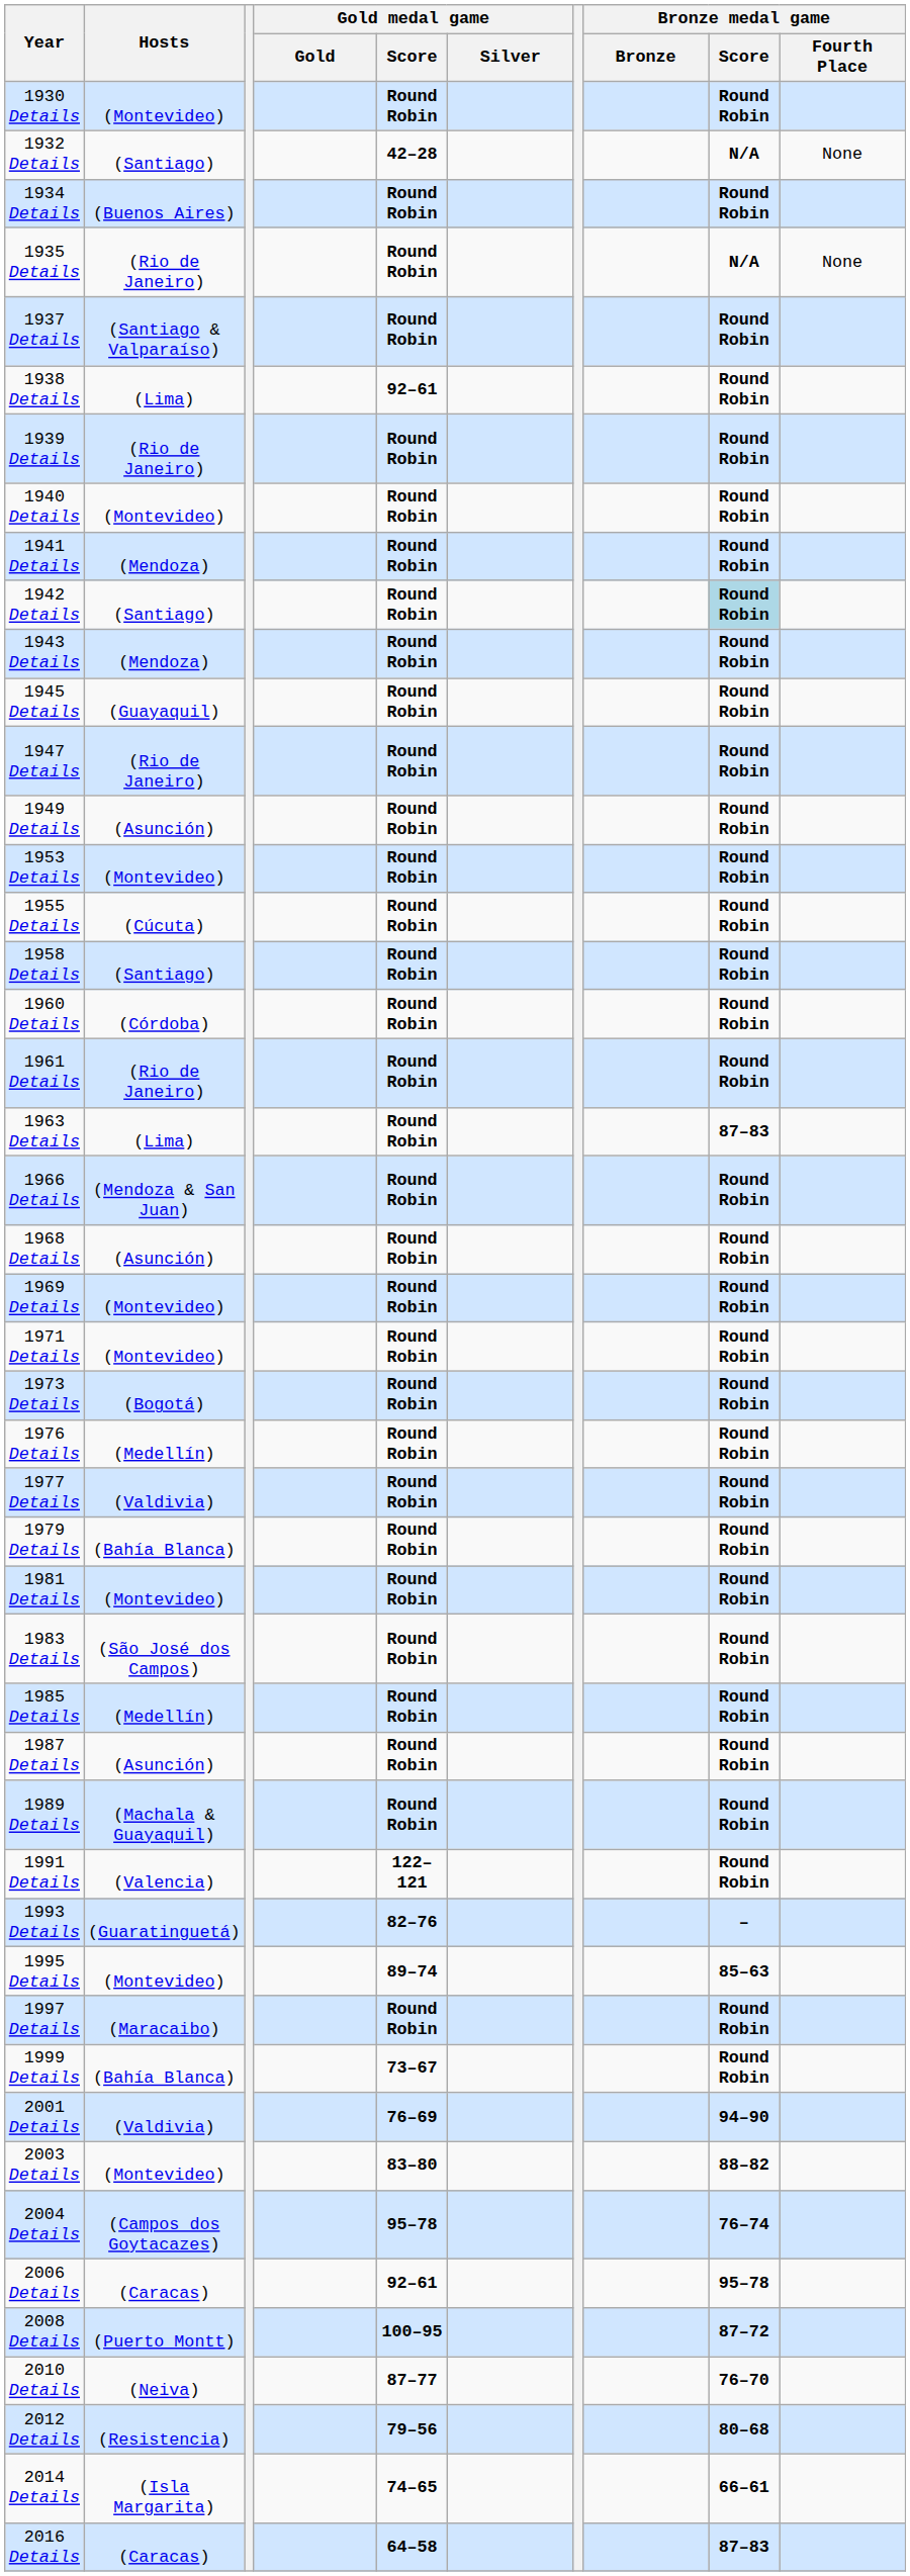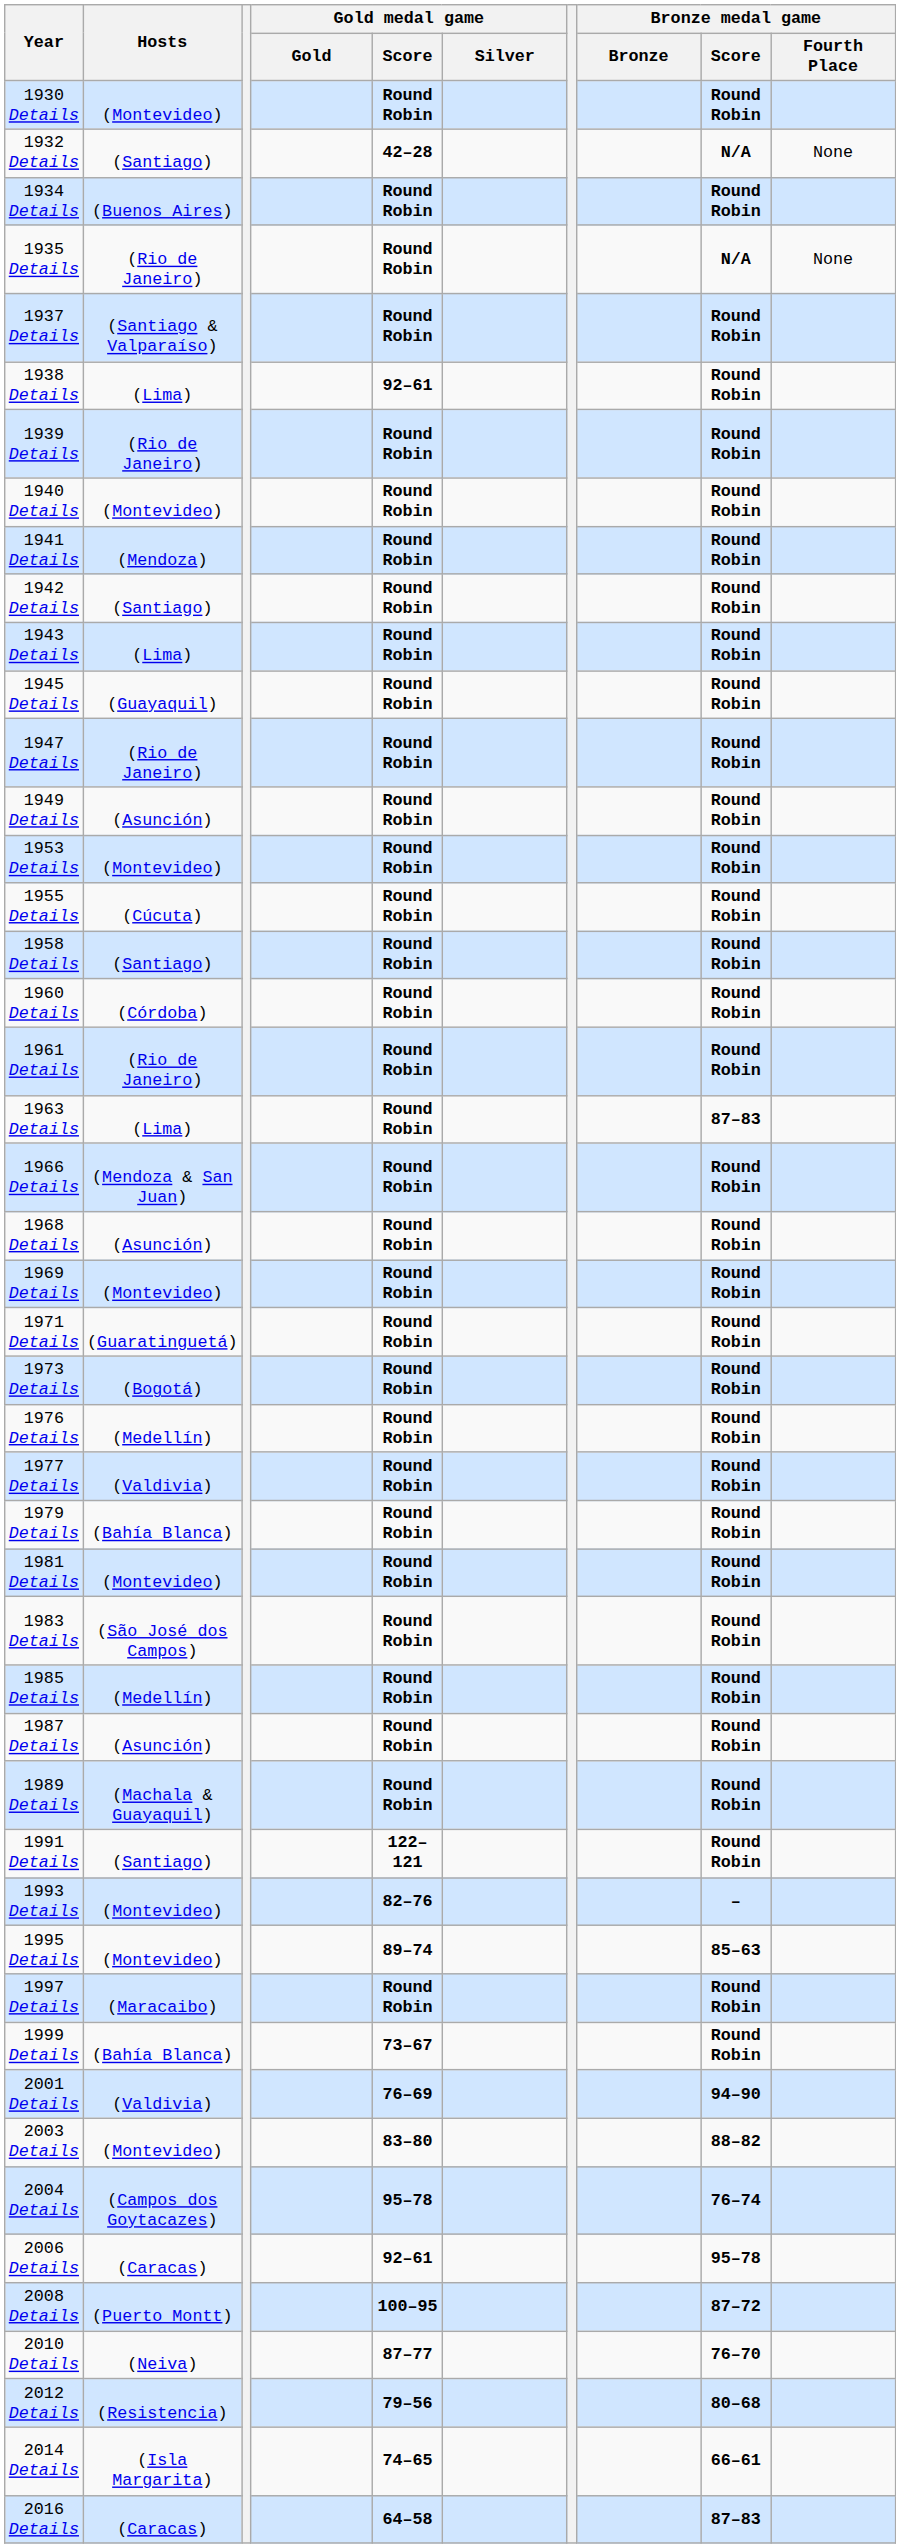 <table class=wikitable style="text-align:center; font-size:90%; width:100%">
 <tr>
 <th rowspan=2 width=5%>Year</th>
 <th rowspan=2 width=10%>Hosts</th>
 <th width=1% rowspan=49></th>
 <th colspan=3>Gold medal game</th>
 <th width=1% rowspan=49></th>
 <th colspan=3>Bronze medal game</th>
 </tr>
 <tr>
 <th width=15%>Gold</th>
 <th width=8%>Score</th>
 <th width=15%>Silver</th>
 <th width=15%>Bronze</th>
 <th width=8%>Score</th>
 <th width=15%>Fourth Place</th>
 </tr>
 <tr style="background:#D0E6FF;">
 <td>1930 <br> <em><a href='#'>Details</a></em></td>
 <td> <br> (<a href='#'>Montevideo</a>)</td>
 <td><strong></strong></td>
 <td><strong>Round Robin</strong></td>
 <td></td>
 <td></td>
 <td><strong>Round Robin</strong></td>
 <td></td>
 </tr>
 <tr>
 <td>1932 <br> <em><a href='#'>Details</a></em></td>
 <td> <br> (<a href='#'>Santiago</a>)</td>
 <td><strong></strong></td>
 <td><strong>42–28</strong></td>
 <td></td>
 <td></td>
 <td><strong>N/A</strong></td>
 <td>None</td>
 </tr>
 <tr style="background:#D0E6FF;">
 <td>1934 <br> <em><a href='#'>Details</a></em></td>
 <td> <br> (<a href='#'>Buenos Aires</a>)</td>
 <td><strong></strong></td>
 <td><strong>Round Robin</strong></td>
 <td></td>
 <td></td>
 <td><strong>Round Robin</strong></td>
 <td></td>
 </tr>
 <tr>
 <td>1935 <br> <em><a href='#'>Details</a></em></td>
 <td> <br> (<a href='#'>Rio de Janeiro</a>)</td>
 <td><strong></strong></td>
 <td><strong>Round Robin</strong></td>
 <td></td>
 <td></td>
 <td><strong>N/A</strong></td>
 <td>None</td>
 </tr>
 <tr style="background:#D0E6FF;">
 <td>1937 <br> <em><a href='#'>Details</a></em></td>
 <td> <br> (<a href='#'>Santiago</a> & <a href='#'>Valparaíso</a>)</td>
 <td><strong></strong></td>
 <td><strong>Round Robin</strong></td>
 <td></td>
 <td></td>
 <td><strong>Round Robin</strong></td>
 <td></td>
 </tr>
 <tr>
 <td>1938 <br> <em><a href='#'>Details</a></em></td>
 <td> <br> (<a href='#'>Lima</a>)</td>
 <td><strong></strong></td>
 <td><strong>92–61</strong></td>
 <td></td>
 <td></td>
 <td><strong>Round Robin</strong></td>
 <td></td>
 </tr>
 <tr style="background:#D0E6FF;">
 <td>1939 <br> <em><a href='#'>Details</a></em></td>
 <td> <br> (<a href='#'>Rio de Janeiro</a>)</td>
 <td><strong></strong></td>
 <td><strong>Round Robin</strong></td>
 <td></td>
 <td></td>
 <td><strong>Round Robin</strong></td>
 <td></td>
 </tr>
 <tr>
 <td>1940 <br> <em><a href='#'>Details</a></em></td>
 <td> <br> (<a href='#'>Montevideo</a>)</td>
 <td><strong></strong></td>
 <td><strong>Round Robin</strong></td>
 <td></td>
 <td></td>
 <td><strong>Round Robin</strong></td>
 <td></td>
 </tr>
 <tr style="background:#D0E6FF;">
 <td>1941 <br> <em><a href='#'>Details</a></em></td>
 <td> <br> (<a href='#'>Mendoza</a>)</td>
 <td><strong></strong></td>
 <td><strong>Round Robin</strong></td>
 <td></td>
 <td></td>
 <td><strong>Round Robin</strong></td>
 <td></td>
 </tr>
 <tr>
 <td>1942 <br> <em><a href='#'>Details</a></em></td>
 <td> <br> (<a href='#'>Santiago</a>)</td>
 <td><strong></strong></td>
 <td><strong>Round Robin</strong></td>
 <td></td>
 <td></td>
-<td style="background: lightblue;"><strong>Round Robin</strong></td>
+<td><strong>Round Robin</strong></td>
 <td></td>
 </tr>
 <tr style="background:#D0E6FF;">
 <td>1943 <br> <em><a href='#'>Details</a></em></td>
-<td> <br> (<a href='#'>Mendoza</a>)</td>
+<td> <br> (<a href='#'>Lima</a>)</td>
 <td><strong></strong></td>
 <td><strong>Round Robin</strong></td>
 <td></td>
 <td></td>
 <td><strong>Round Robin</strong></td>
 <td></td>
 </tr>
 <tr>
 <td>1945 <br> <em><a href='#'>Details</a></em></td>
 <td> <br> (<a href='#'>Guayaquil</a>)</td>
 <td><strong></strong></td>
 <td><strong>Round Robin</strong></td>
 <td></td>
 <td></td>
 <td><strong>Round Robin</strong></td>
 <td></td>
 </tr>
 <tr style="background:#D0E6FF;">
 <td>1947 <br> <em><a href='#'>Details</a></em></td>
 <td> <br> (<a href='#'>Rio de Janeiro</a>)</td>
 <td><strong></strong></td>
 <td><strong>Round Robin</strong></td>
 <td></td>
 <td></td>
 <td><strong>Round Robin</strong></td>
 <td></td>
 </tr>
 <tr>
 <td>1949 <br> <em><a href='#'>Details</a></em></td>
 <td> <br> (<a href='#'>Asunción</a>)</td>
 <td><strong></strong></td>
 <td><strong>Round Robin</strong></td>
 <td></td>
 <td></td>
 <td><strong>Round Robin</strong></td>
 <td></td>
 </tr>
 <tr style="background:#D0E6FF;">
 <td>1953 <br> <em><a href='#'>Details</a></em></td>
 <td> <br> (<a href='#'>Montevideo</a>)</td>
 <td><strong></strong></td>
 <td><strong>Round Robin</strong></td>
 <td></td>
 <td></td>
 <td><strong>Round Robin</strong></td>
 <td></td>
 </tr>
 <tr>
 <td>1955 <br> <em><a href='#'>Details</a></em></td>
 <td> <br> (<a href='#'>Cúcuta</a>)</td>
 <td><strong></strong></td>
 <td><strong>Round Robin</strong></td>
 <td></td>
 <td></td>
 <td><strong>Round Robin</strong></td>
 <td></td>
 </tr>
 <tr style="background:#D0E6FF;">
 <td>1958 <br> <em><a href='#'>Details</a></em></td>
 <td> <br> (<a href='#'>Santiago</a>)</td>
 <td><strong></strong></td>
 <td><strong>Round Robin</strong></td>
 <td></td>
 <td></td>
 <td><strong>Round Robin</strong></td>
 <td></td>
 </tr>
 <tr>
 <td>1960 <br> <em><a href='#'>Details</a></em></td>
 <td> <br> (<a href='#'>Córdoba</a>)</td>
 <td><strong></strong></td>
 <td><strong>Round Robin</strong></td>
 <td></td>
 <td></td>
 <td><strong>Round Robin</strong></td>
 <td></td>
 </tr>
 <tr style="background:#D0E6FF;">
 <td>1961 <br> <em><a href='#'>Details</a></em></td>
 <td> <br> (<a href='#'>Rio de Janeiro</a>)</td>
 <td><strong></strong></td>
 <td><strong>Round Robin</strong></td>
 <td></td>
 <td></td>
 <td><strong>Round Robin</strong></td>
 <td></td>
 </tr>
 <tr>
 <td>1963 <br> <em><a href='#'>Details</a></em></td>
 <td> <br> (<a href='#'>Lima</a>)</td>
 <td><strong></strong></td>
 <td><strong>Round Robin</strong></td>
 <td></td>
 <td></td>
 <td><strong>87–83</strong></td>
 <td></td>
 </tr>
 <tr style="background:#D0E6FF;">
 <td>1966 <br> <em><a href='#'>Details</a></em></td>
 <td> <br> (<a href='#'>Mendoza</a> & <a href='#'>San Juan</a>)</td>
 <td><strong></strong></td>
 <td><strong>Round Robin</strong></td>
 <td></td>
 <td></td>
 <td><strong>Round Robin</strong></td>
 <td></td>
 </tr>
 <tr>
 <td>1968 <br> <em><a href='#'>Details</a></em></td>
 <td> <br> (<a href='#'>Asunción</a>)</td>
 <td><strong></strong></td>
 <td><strong>Round Robin</strong></td>
 <td></td>
 <td></td>
 <td><strong>Round Robin</strong></td>
 <td></td>
 </tr>
 <tr style="background:#D0E6FF;">
 <td>1969 <br> <em><a href='#'>Details</a></em></td>
 <td> <br> (<a href='#'>Montevideo</a>)</td>
 <td><strong></strong></td>
 <td><strong>Round Robin</strong></td>
 <td></td>
 <td></td>
 <td><strong>Round Robin</strong></td>
 <td></td>
 </tr>
 <tr>
 <td>1971 <br> <em><a href='#'>Details</a></em></td>
-<td> <br> (<a href='#'>Montevideo</a>)</td>
+<td> <br> (<a href='#'>Guaratinguetá</a>)</td>
 <td><strong></strong></td>
 <td><strong>Round Robin</strong></td>
 <td></td>
 <td></td>
 <td><strong>Round Robin</strong></td>
 <td></td>
 </tr>
 <tr style="background:#D0E6FF;">
 <td>1973 <br> <em><a href='#'>Details</a></em></td>
 <td> <br> (<a href='#'>Bogotá</a>)</td>
 <td><strong></strong></td>
 <td><strong>Round Robin</strong></td>
 <td></td>
 <td></td>
 <td><strong>Round Robin</strong></td>
 <td></td>
 </tr>
 <tr>
 <td>1976 <br> <em><a href='#'>Details</a></em></td>
 <td> <br> (<a href='#'>Medellín</a>)</td>
 <td><strong></strong></td>
 <td><strong>Round Robin</strong></td>
 <td></td>
 <td></td>
 <td><strong>Round Robin</strong></td>
 <td></td>
 </tr>
 <tr style="background:#D0E6FF;">
 <td>1977 <br> <em><a href='#'>Details</a></em></td>
 <td> <br> (<a href='#'>Valdivia</a>)</td>
 <td><strong></strong></td>
 <td><strong>Round Robin</strong></td>
 <td></td>
 <td></td>
 <td><strong>Round Robin</strong></td>
 <td></td>
 </tr>
 <tr>
 <td>1979 <br> <em><a href='#'>Details</a></em></td>
 <td> <br> (<a href='#'>Bahía Blanca</a>)</td>
 <td><strong></strong></td>
 <td><strong>Round Robin</strong></td>
 <td></td>
 <td></td>
 <td><strong>Round Robin</strong></td>
 <td></td>
 </tr>
 <tr style="background:#D0E6FF;">
 <td>1981 <br> <em><a href='#'>Details</a></em></td>
 <td> <br> (<a href='#'>Montevideo</a>)</td>
 <td><strong></strong></td>
 <td><strong>Round Robin</strong></td>
 <td></td>
 <td></td>
 <td><strong>Round Robin</strong></td>
 <td></td>
 </tr>
 <tr>
 <td>1983 <br> <em><a href='#'>Details</a></em></td>
 <td> <br> (<a href='#'>São José dos Campos</a>)</td>
 <td><strong></strong></td>
 <td><strong>Round Robin</strong></td>
 <td></td>
 <td></td>
 <td><strong>Round Robin</strong></td>
 <td></td>
 </tr>
 <tr style="background:#D0E6FF;">
 <td>1985 <br> <em><a href='#'>Details</a></em></td>
 <td> <br> (<a href='#'>Medellín</a>)</td>
 <td><strong></strong></td>
 <td><strong>Round Robin</strong></td>
 <td></td>
 <td></td>
 <td><strong>Round Robin</strong></td>
 <td></td>
 </tr>
 <tr>
 <td>1987 <br> <em><a href='#'>Details</a></em></td>
 <td> <br> (<a href='#'>Asunción</a>)</td>
 <td><strong></strong></td>
 <td><strong>Round Robin</strong></td>
 <td></td>
 <td></td>
 <td><strong>Round Robin</strong></td>
 <td></td>
 </tr>
 <tr style="background:#D0E6FF;">
 <td>1989 <br> <em><a href='#'>Details</a></em></td>
 <td><br>(<a href='#'>Machala</a> & <a href='#'>Guayaquil</a>)</td>
 <td><strong></strong></td>
 <td><strong>Round Robin</strong></td>
 <td></td>
 <td></td>
 <td><strong>Round Robin</strong></td>
 <td></td>
 </tr>
 <tr>
 <td>1991 <br> <em><a href='#'>Details</a></em></td>
-<td> <br> (<a href='#'>Valencia</a>)</td>
+<td> <br> (<a href='#'>Santiago</a>)</td>
 <td><strong></strong></td>
 <td><strong>122–121</strong></td>
 <td></td>
 <td></td>
 <td><strong>Round Robin</strong></td>
 <td></td>
 </tr>
 <tr style="background:#D0E6FF;">
 <td>1993 <br> <em><a href='#'>Details</a></em></td>
-<td> <br> (<a href='#'>Guaratinguetá</a>)</td>
+<td> <br> (<a href='#'>Montevideo</a>)</td>
 <td><strong></strong></td>
 <td><strong>82–76</strong></td>
 <td></td>
 <td></td>
 <td><strong>–</strong></td>
 <td></td>
 </tr>
 <tr>
 <td>1995 <br> <em><a href='#'>Details</a></em></td>
 <td> <br> (<a href='#'>Montevideo</a>)</td>
 <td><strong></strong></td>
 <td><strong>89–74</strong></td>
 <td></td>
 <td></td>
 <td><strong>85–63</strong></td>
 <td></td>
 </tr>
 <tr style="background:#D0E6FF;">
 <td>1997 <br> <em><a href='#'>Details</a></em></td>
 <td> <br> (<a href='#'>Maracaibo</a>)</td>
 <td><strong></strong></td>
 <td><strong>Round Robin</strong></td>
 <td></td>
 <td></td>
 <td><strong>Round Robin</strong></td>
 <td></td>
 </tr>
 <tr>
 <td>1999 <br> <em><a href='#'>Details</a></em></td>
 <td> <br> (<a href='#'>Bahía Blanca</a>)</td>
 <td><strong></strong></td>
 <td><strong>73–67</strong></td>
 <td></td>
 <td></td>
 <td><strong>Round Robin</strong></td>
 <td></td>
 </tr>
 <tr style="background:#D0E6FF;">
 <td>2001 <br> <em><a href='#'>Details</a></em></td>
 <td> <br> (<a href='#'>Valdivia</a>)</td>
 <td><strong></strong></td>
 <td><strong>76–69</strong></td>
 <td></td>
 <td></td>
 <td><strong>94–90</strong></td>
 <td></td>
 </tr>
 <tr>
 <td>2003 <br> <em><a href='#'>Details</a></em></td>
 <td> <br> (<a href='#'>Montevideo</a>)</td>
 <td><strong></strong></td>
 <td><strong>83–80</strong></td>
 <td></td>
 <td></td>
 <td><strong>88–82</strong></td>
 <td></td>
 </tr>
 <tr style="background:#D0E6FF;">
 <td>2004 <br> <em><a href='#'>Details</a></em></td>
 <td> <br> (<a href='#'>Campos dos Goytacazes</a>)</td>
 <td><strong></strong></td>
 <td><strong>95–78</strong></td>
 <td></td>
 <td></td>
 <td><strong>76–74</strong></td>
 <td></td>
 </tr>
 <tr>
 <td>2006 <br> <em><a href='#'>Details</a></em></td>
 <td> <br> (<a href='#'>Caracas</a>)</td>
 <td><strong></strong></td>
 <td><strong>92–61</strong></td>
 <td></td>
 <td></td>
 <td><strong>95–78</strong></td>
 <td></td>
 </tr>
 <tr style="background:#D0E6FF;">
 <td>2008 <br> <em><a href='#'>Details</a></em></td>
 <td> <br> (<a href='#'>Puerto Montt</a>)</td>
 <td><strong></strong></td>
 <td><strong>100–95</strong></td>
 <td></td>
 <td></td>
 <td><strong>87–72</strong></td>
 <td></td>
 </tr>
 <tr>
 <td>2010 <br> <em><a href='#'>Details</a></em></td>
 <td> <br> (<a href='#'>Neiva</a>)</td>
 <td><strong></strong></td>
 <td><strong>87–77</strong></td>
 <td></td>
 <td></td>
 <td><strong>76–70</strong></td>
 <td></td>
 </tr>
 <tr style="background:#D0E6FF;">
 <td>2012 <br> <em><a href='#'>Details</a></em></td>
 <td> <br> (<a href='#'>Resistencia</a>)</td>
 <td><strong></strong></td>
 <td><strong>79–56</strong></td>
 <td></td>
 <td></td>
 <td><strong>80–68</strong></td>
 <td></td>
 </tr>
 <tr>
 <td>2014 <br> <em><a href='#'>Details</a></em></td>
 <td> <br> (<a href='#'>Isla Margarita</a>)</td>
 <td><strong></strong></td>
 <td><strong>74–65</strong></td>
 <td></td>
 <td></td>
 <td><strong>66–61</strong></td>
 <td></td>
 </tr>
 <tr style="background:#D0E6FF;">
 <td>2016 <br> <em><a href='#'>Details</a></em></td>
 <td> <br> (<a href='#'>Caracas</a>)</td>
 <td><strong></strong></td>
 <td><strong>64–58</strong></td>
 <td></td>
 <td></td>
 <td><strong>87–83</strong></td>
 <td></td>
 </tr>
 </table>
